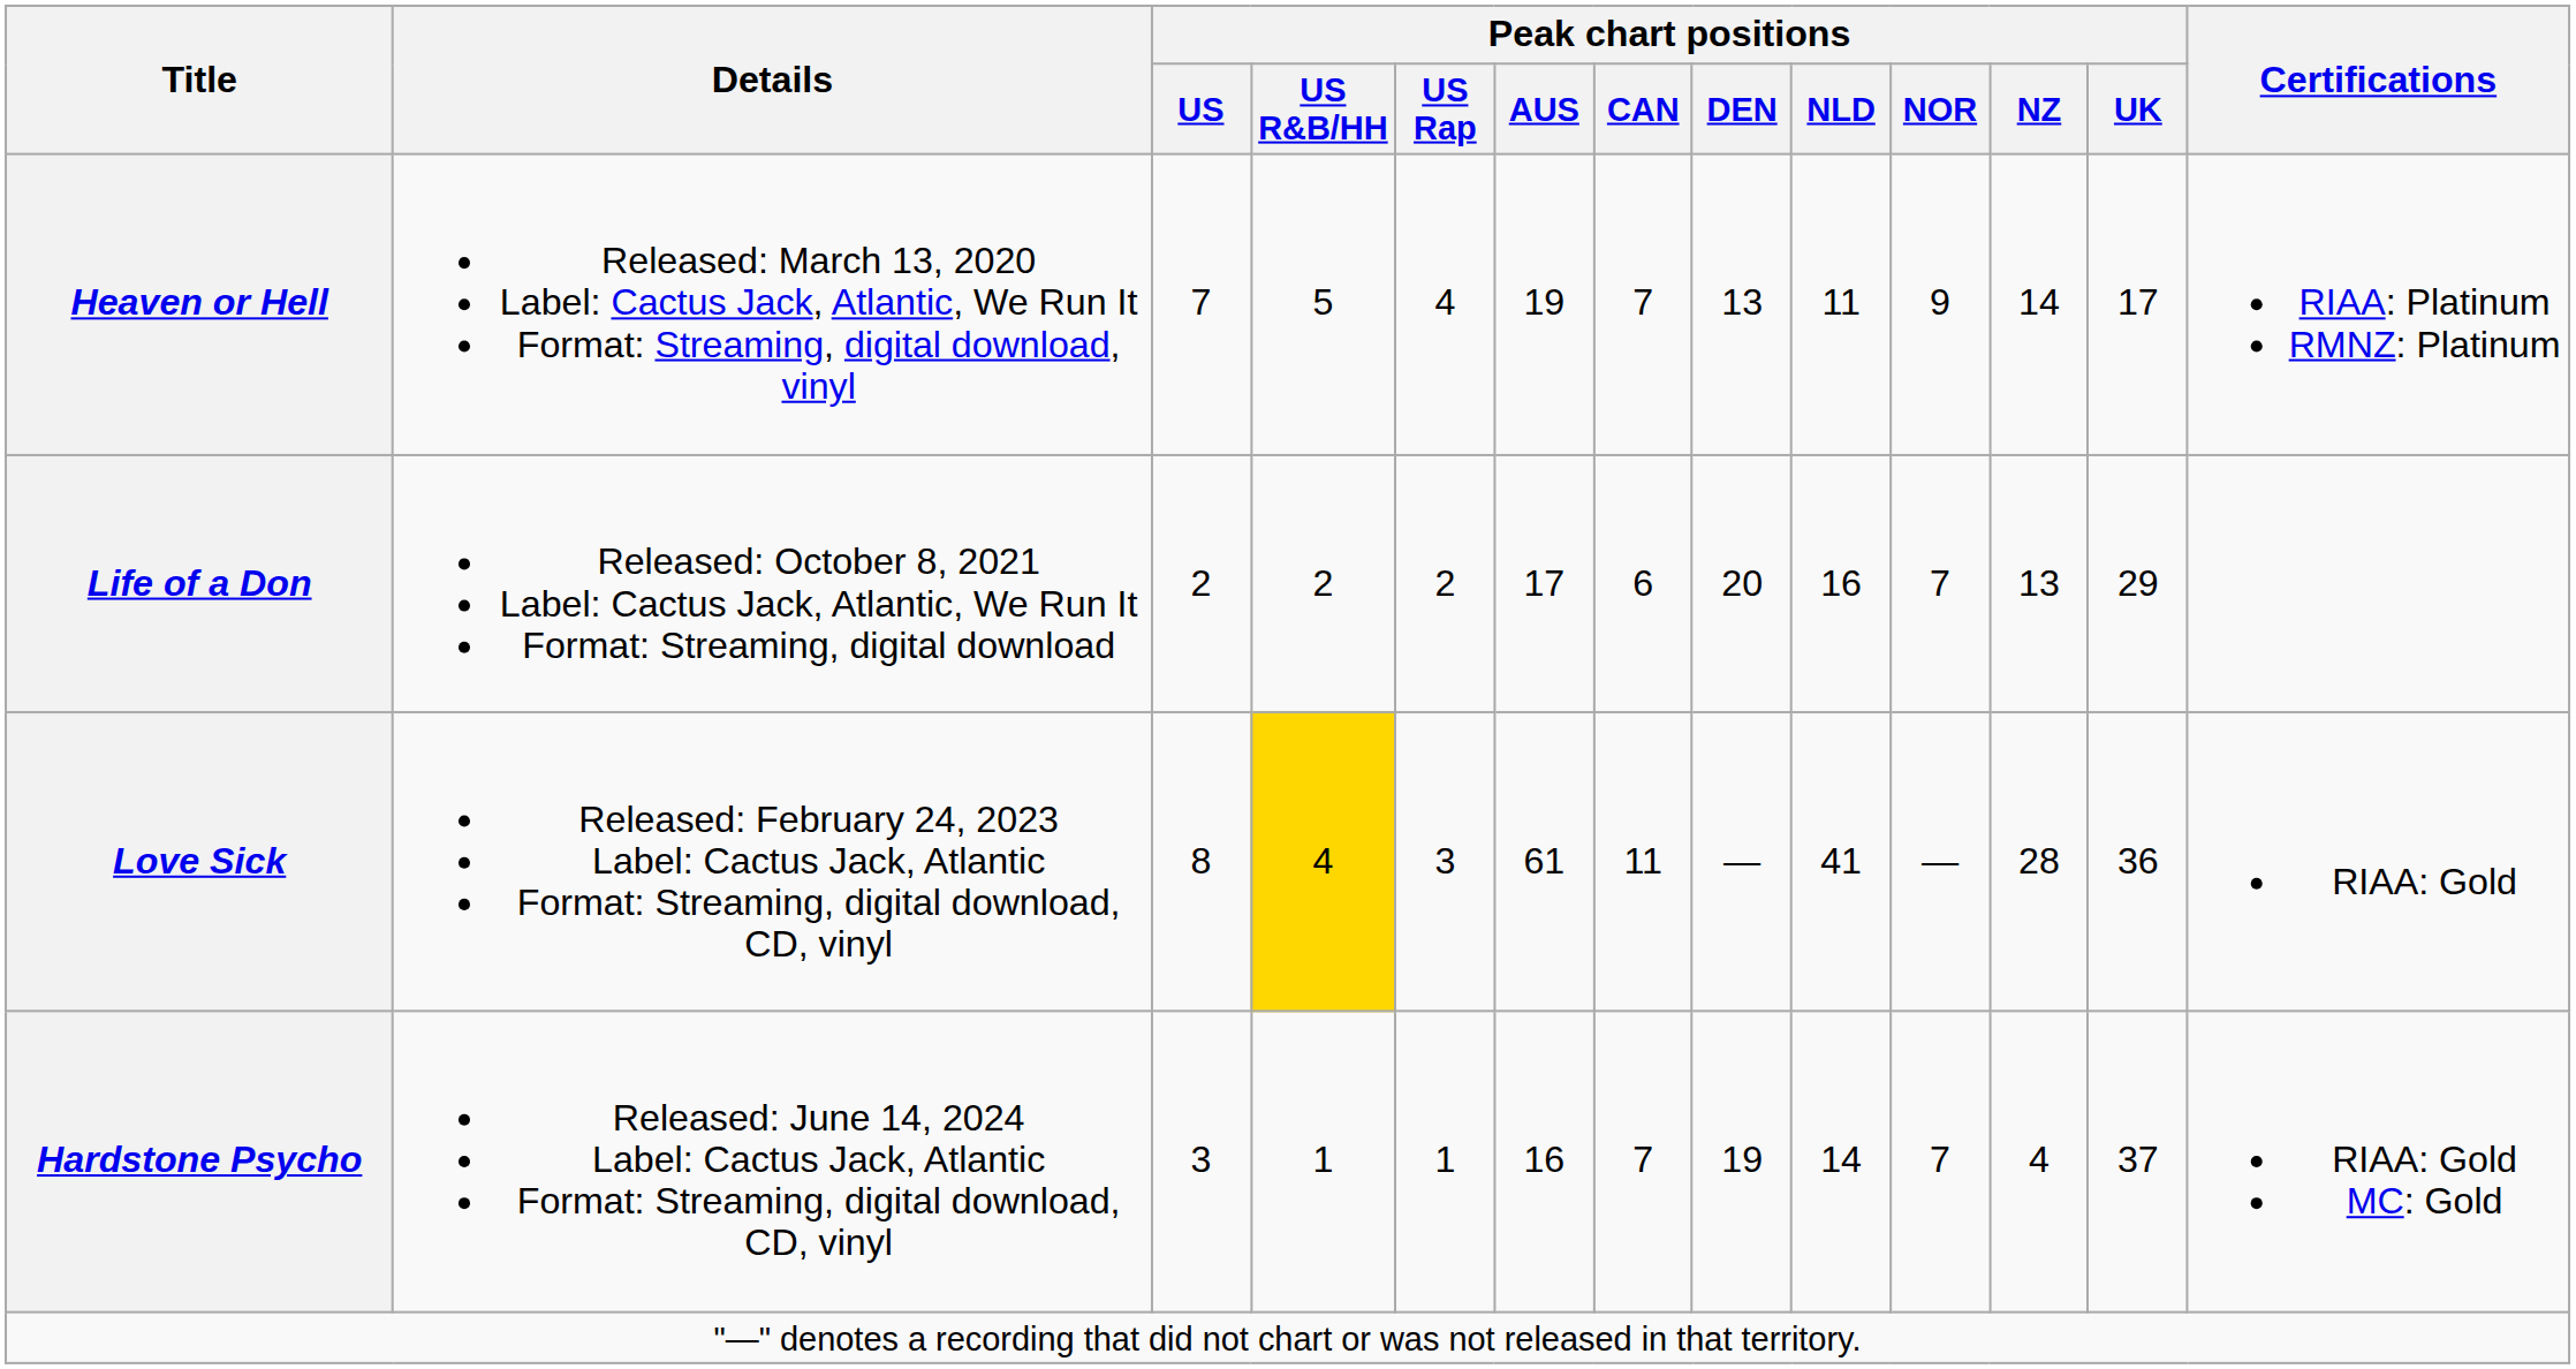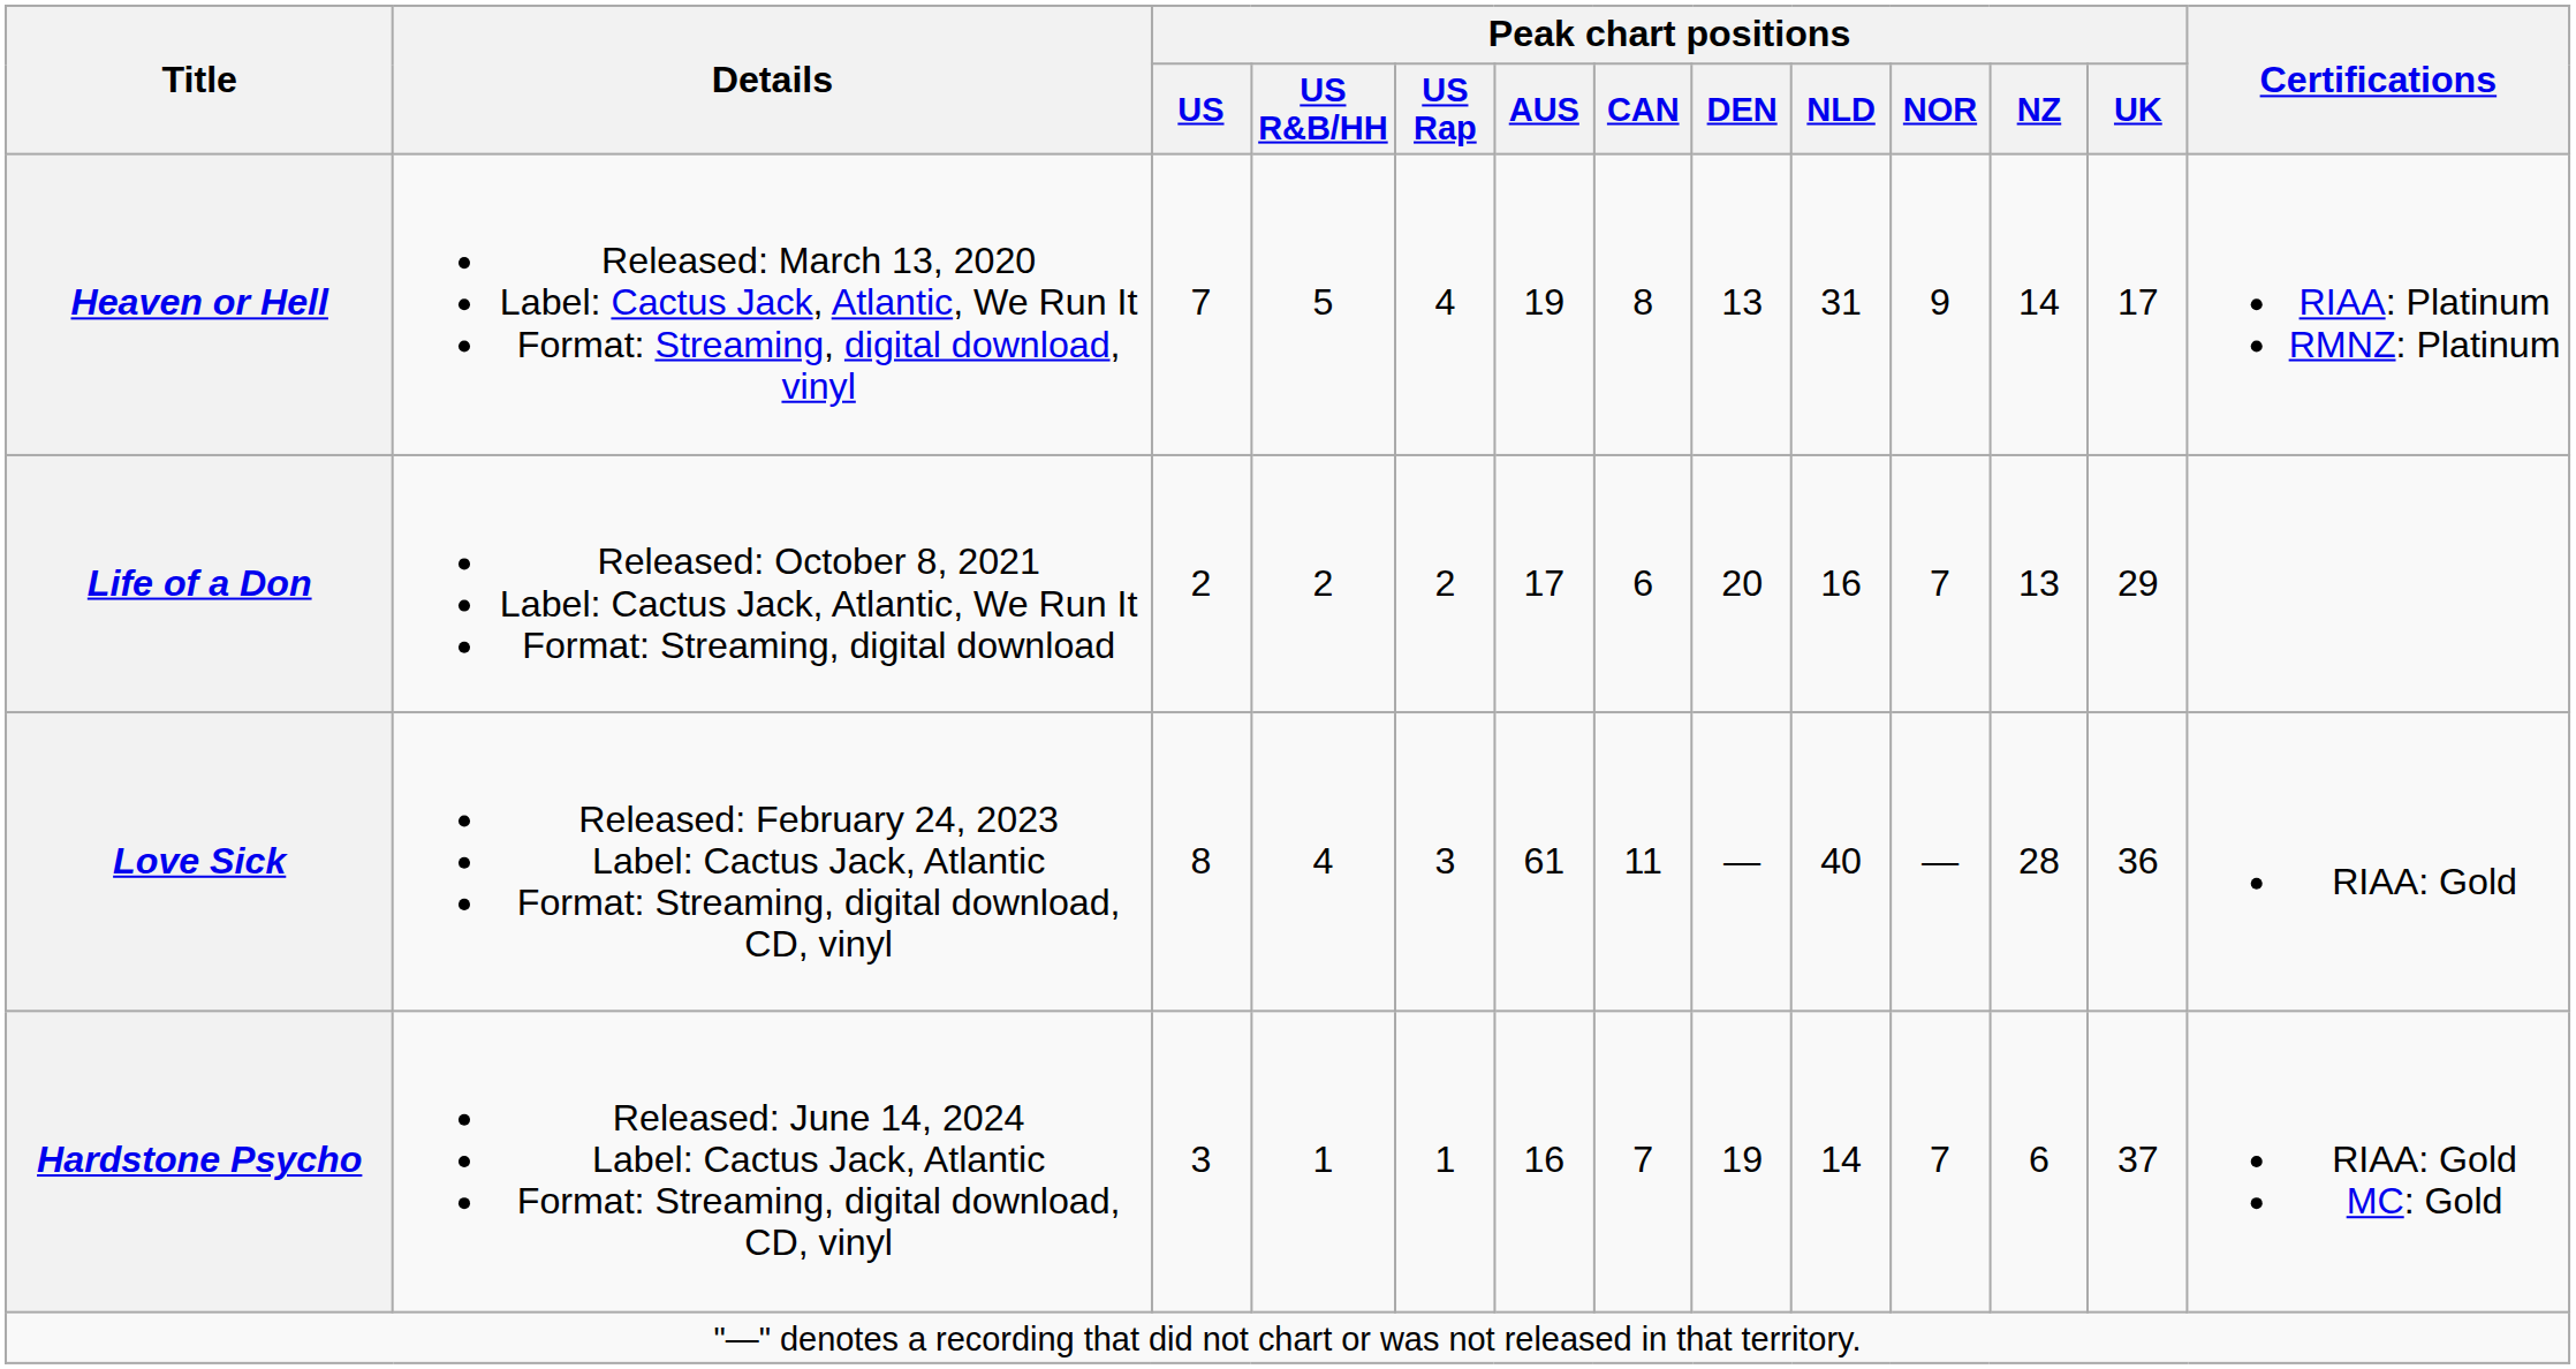 <table class="wikitable plainrowheaders" style="text-align:center">
 <tr>
 <th scope="col" rowspan="2" style="width:10em">Title</th>
 <th scope="col" rowspan="2" style="width:20em">Details</th>
 <th scope="col" colspan="10">Peak chart positions</th>
 <th scope="col" rowspan="2"><a href='#'>Certifications</a></th>
 </tr>
 <tr>
 <th scope="col" style="width:2.5em;font-size:90%;"><a href='#'>US</a><br></th>
 <th scope="col" style="width:2.5em;font-size:90%;"><a href='#'>US R&B/HH</a><br></th>
 <th scope="col" style="width:2.5em;font-size:90%;"><a href='#'>US Rap</a><br></th>
 <th scope="col" style="width:2.5em;font-size:90%;"><a href='#'>AUS</a><br></th>
 <th scope="col" style="width:2.5em;font-size:90%;"><a href='#'>CAN</a><br></th>
 <th scope="col" style="width:2.5em;font-size:90%;"><a href='#'>DEN</a><br></th>
 <th scope="col" style="width:2.5em;font-size:90%;"><a href='#'>NLD</a><br></th>
 <th scope="col" style="width:2.5em;font-size:90%;"><a href='#'>NOR</a><br></th>
 <th scope="col" style="width:2.5em;font-size:90%;"><a href='#'>NZ</a><br></th>
 <th scope="col" style="width:2.5em;font-size:90%;"><a href='#'>UK</a><br></th>
 </tr>
 <tr>
 <th scope="row"><em><a href='#'>Heaven or Hell</a></em></th>
 <td><br><ul><li>Released: March 13, 2020</li><li>Label: <a href='#'>Cactus Jack</a>, <a href='#'>Atlantic</a>, We Run It</li><li>Format: <a href='#'>Streaming</a>, <a href='#'>digital download</a>, <a href='#'>vinyl</a></li></ul></td>
 <td>7</td>
 <td>5</td>
 <td>4</td>
 <td>19</td>
-<td>7</td>
+<td>8</td>
 <td>13</td>
-<td>11</td>
+<td>31</td>
 <td>9</td>
 <td>14</td>
 <td>17</td>
 <td><br><ul><li><a href='#'>RIAA</a>: Platinum</li><li><a href='#'>RMNZ</a>: Platinum</li></ul></td>
 </tr>
 <tr>
 <th scope="row"><em><a href='#'>Life of a Don</a></em></th>
 <td><br><ul><li>Released: October 8, 2021</li><li>Label: Cactus Jack, Atlantic, We Run It</li><li>Format: Streaming, digital download</li></ul></td>
 <td>2</td>
 <td>2</td>
 <td>2</td>
 <td>17</td>
 <td>6</td>
 <td>20</td>
 <td>16</td>
 <td>7</td>
 <td>13</td>
 <td>29</td>
 <td></td>
 </tr>
 <tr>
 <th scope="row"><em><a href='#'>Love Sick</a></em></th>
 <td><br><ul><li>Released: February 24, 2023</li><li>Label: Cactus Jack, Atlantic</li><li>Format: Streaming, digital download, CD, vinyl</li></ul></td>
 <td>8</td>
-<td style="background: gold;">4</td>
+<td>4</td>
 <td>3</td>
 <td>61</td>
 <td>11</td>
 <td>—</td>
-<td>41</td>
+<td>40</td>
 <td>—</td>
 <td>28</td>
 <td>36</td>
 <td><br><ul><li>RIAA: Gold</li></ul></td>
 </tr>
 <tr>
 <th scope="row"><em><a href='#'>Hardstone Psycho</a></em></th>
 <td><br><ul><li>Released: June 14, 2024</li><li>Label: Cactus Jack, Atlantic</li><li>Format: Streaming, digital download, CD, vinyl</li></ul></td>
 <td>3</td>
 <td>1</td>
 <td>1</td>
 <td>16</td>
 <td>7</td>
 <td>19</td>
 <td>14</td>
 <td>7</td>
-<td>4</td>
+<td>6</td>
 <td>37</td>
 <td><br><ul><li>RIAA: Gold</li><li><a href='#'>MC</a>: Gold</li></ul></td>
 </tr>
 <tr>
 <td colspan="14" style="font-size:90%">"—" denotes a recording that did not chart or was not released in that territory.</td>
 </tr>
 </table>
